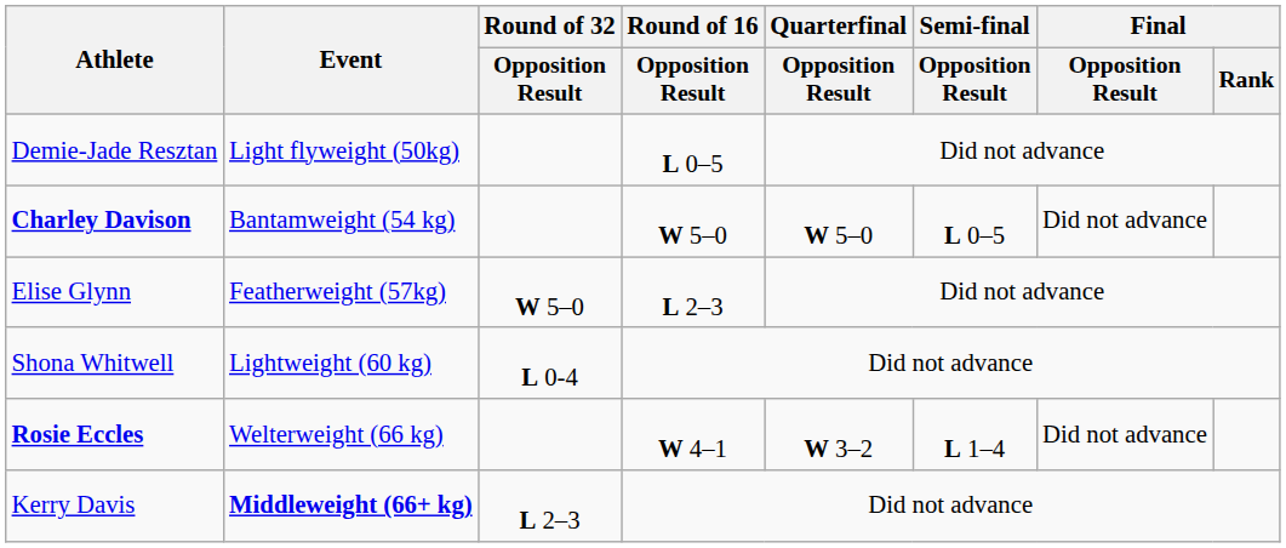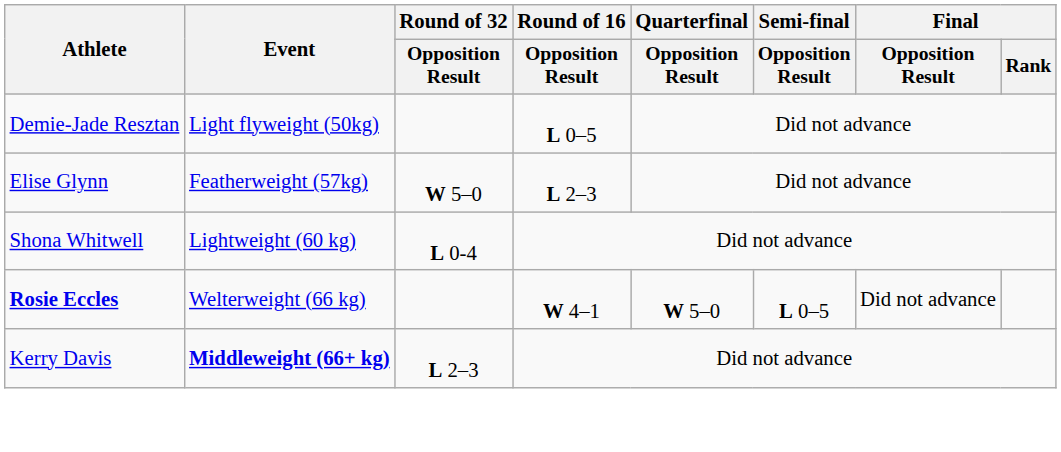 <table class=wikitable style=font-size:90%;text-align:center>
 <tr>
 <th rowspan=2>Athlete</th>
 <th rowspan=2>Event</th>
 <th>Round of 32</th>
 <th>Round of 16</th>
 <th>Quarterfinal</th>
 <th>Semi-final</th>
 <th colspan=2>Final</th>
 </tr>
 <tr style=font-size:95%>
 <th>Opposition<br>Result</th>
 <th>Opposition<br>Result</th>
 <th>Opposition<br>Result</th>
 <th>Opposition<br>Result</th>
 <th>Opposition<br>Result</th>
 <th>Rank</th>
 </tr>
 <tr>
 <td align=left><a href='#'>Demie-Jade Resztan</a></td>
 <td align=left><a href='#'>Light flyweight (50kg)</a></td>
 <td></td>
 <td><br><strong>L</strong> 0–5</td>
 <td colspan=4>Did not advance</td>
 </tr>
 <tr>
-<td align=left><strong><a href='#'>Charley Davison</a></strong></td>
-<td align=left><a href='#'>Bantamweight (54 kg)</a></td>
-<td></td>
-<td><br><strong>W</strong> 5–0</td>
-<td><br><strong>W</strong> 5–0</td>
-<td><br><strong>L</strong> 0–5</td>
-<td>Did not advance</td>
-<td></td>
-</tr>
-<tr>
 <td align=left><a href='#'>Elise Glynn</a></td>
 <td align=left><a href='#'>Featherweight (57kg)</a></td>
 <td><br><strong>W</strong> 5–0</td>
 <td><br><strong>L</strong> 2–3</td>
 <td colspan=4>Did not advance</td>
 </tr>
 <tr>
 <td align=left><a href='#'>Shona Whitwell</a></td>
 <td align=left><a href='#'>Lightweight (60 kg)</a></td>
 <td><br><strong>L</strong> 0-4</td>
 <td colspan=5>Did not advance</td>
 </tr>
 <tr>
 <td align=left><strong><a href='#'>Rosie Eccles</a></strong></td>
 <td align=left><a href='#'>Welterweight (66 kg)</a></td>
 <td></td>
 <td><br><strong>W</strong> 4–1</td>
-<td><br><strong>W</strong> 3–2</td>
-<td><br><strong>L</strong> 1–4</td>
+<td><br><strong>W</strong> 5–0</td>
+<td><br><strong>L</strong> 0–5</td>
 <td>Did not advance</td>
 <td></td>
 </tr>
 <tr>
 <td align=left><a href='#'>Kerry Davis</a></td>
 <td align=left><strong><a href='#'>Middleweight  (66+ kg)</a></strong></td>
 <td><br><strong>L</strong> 2–3</td>
 <td colspan=5>Did not advance</td>
 </tr>
 </table>
